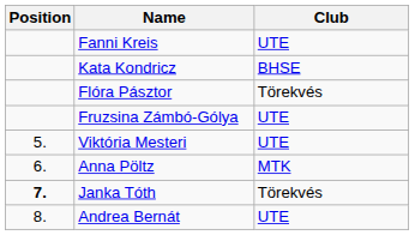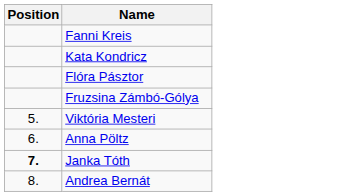 <table class="wikitable">
 <tr>
 <th width="20">Position</th>
 <th width="175">Name</th>
-<th width="150">Club</th>
 </tr>
 <tr>
 <td align="center"></td>
 <td><a href='#'>Fanni Kreis</a></td>
-<td> <a href='#'>UTE</a></td>
 </tr>
 <tr>
 <td align="center"></td>
 <td><a href='#'>Kata Kondricz</a></td>
-<td> <a href='#'>BHSE</a></td>
 </tr>
 <tr>
 <td align="center"></td>
 <td><a href='#'>Flóra Pásztor</a></td>
-<td> Törekvés</td>
 </tr>
 <tr>
 <td align="center"></td>
 <td><a href='#'>Fruzsina Zámbó-Gólya</a></td>
-<td> <a href='#'>UTE</a></td>
 </tr>
 <tr>
 <td align="center">5.</td>
 <td><a href='#'>Viktória Mesteri</a></td>
-<td> <a href='#'>UTE</a></td>
 </tr>
 <tr>
 <td align="center">6.</td>
 <td><a href='#'>Anna Pöltz</a></td>
-<td> <a href='#'>MTK</a></td>
 </tr>
 <tr>
 <td align="center"><strong>7.</strong></td>
 <td><a href='#'>Janka Tóth</a></td>
-<td> Törekvés</td>
 </tr>
 <tr>
 <td align="center">8.</td>
 <td><a href='#'>Andrea Bernát</a></td>
-<td> <a href='#'>UTE</a></td>
 </tr>
 </table>
